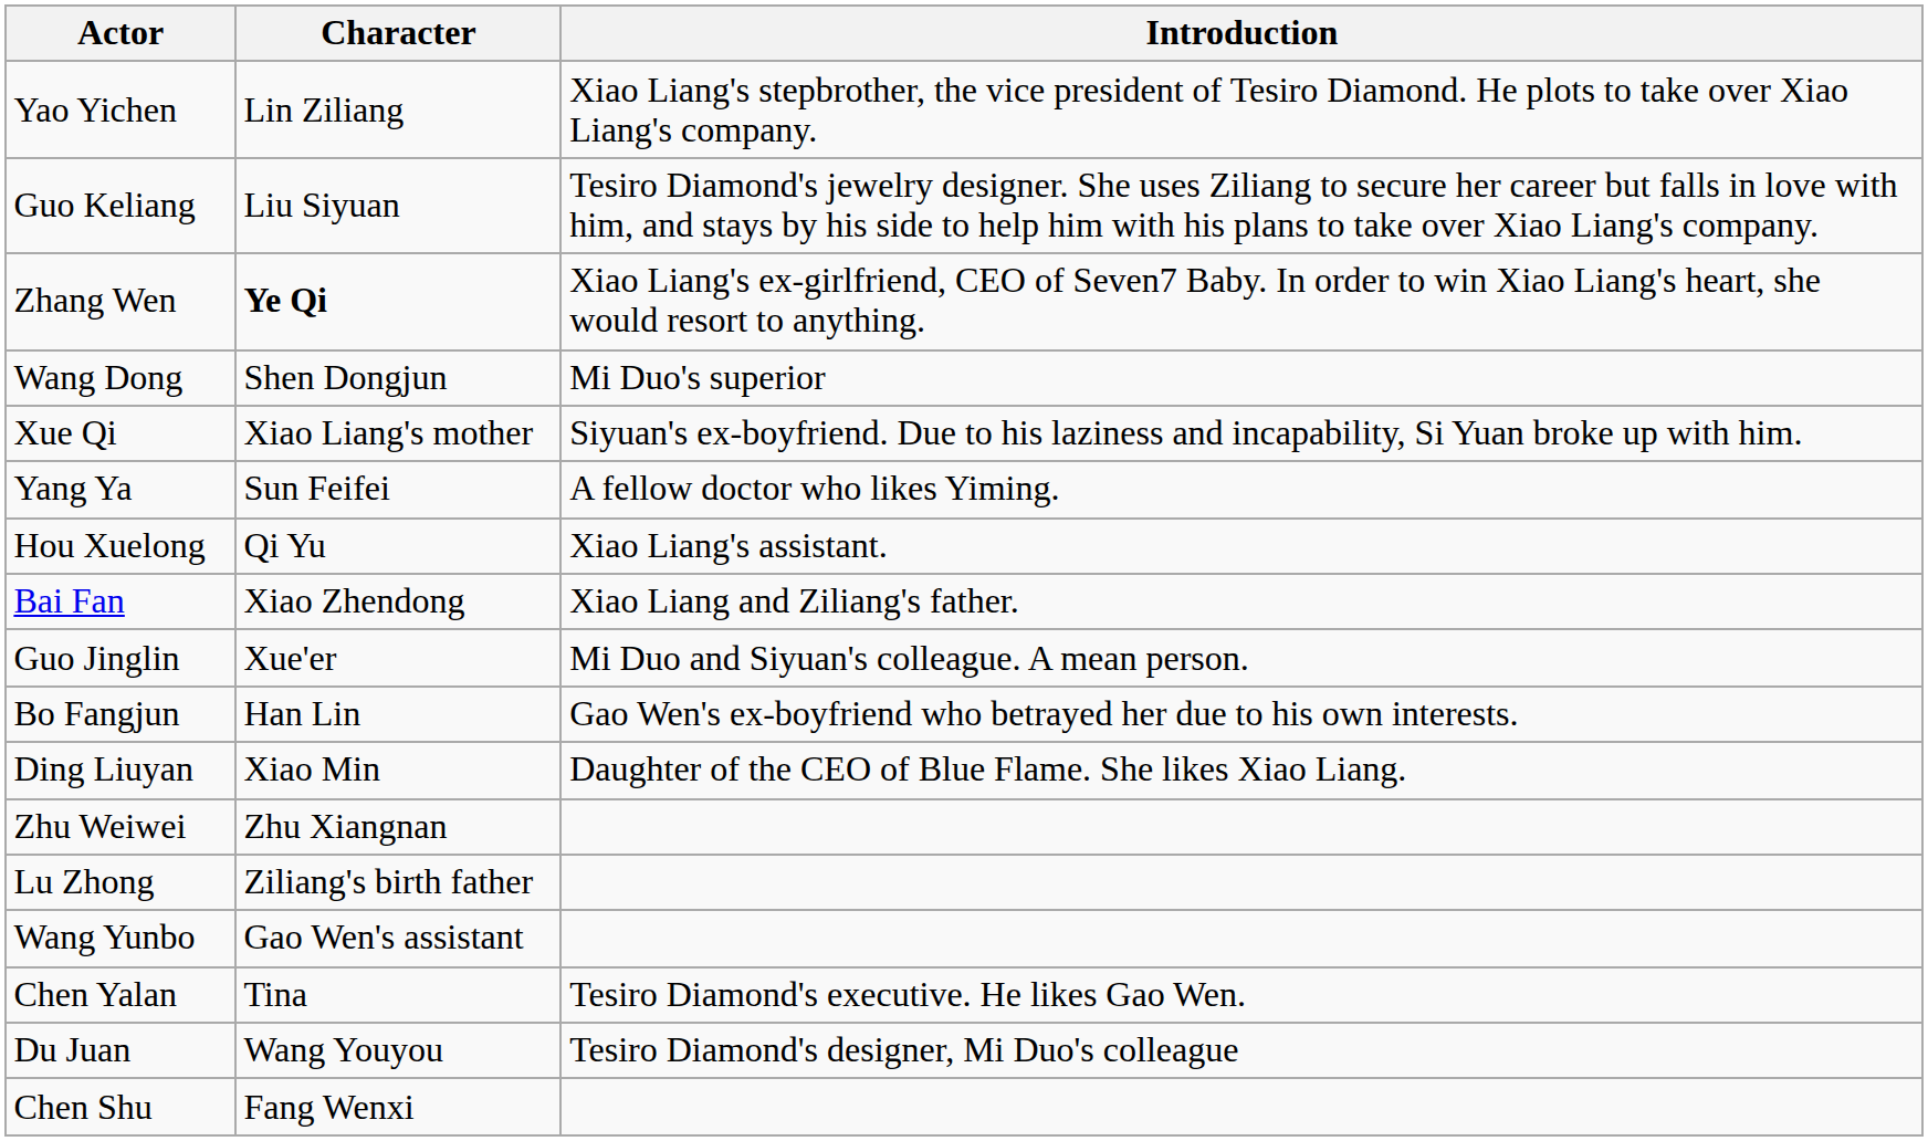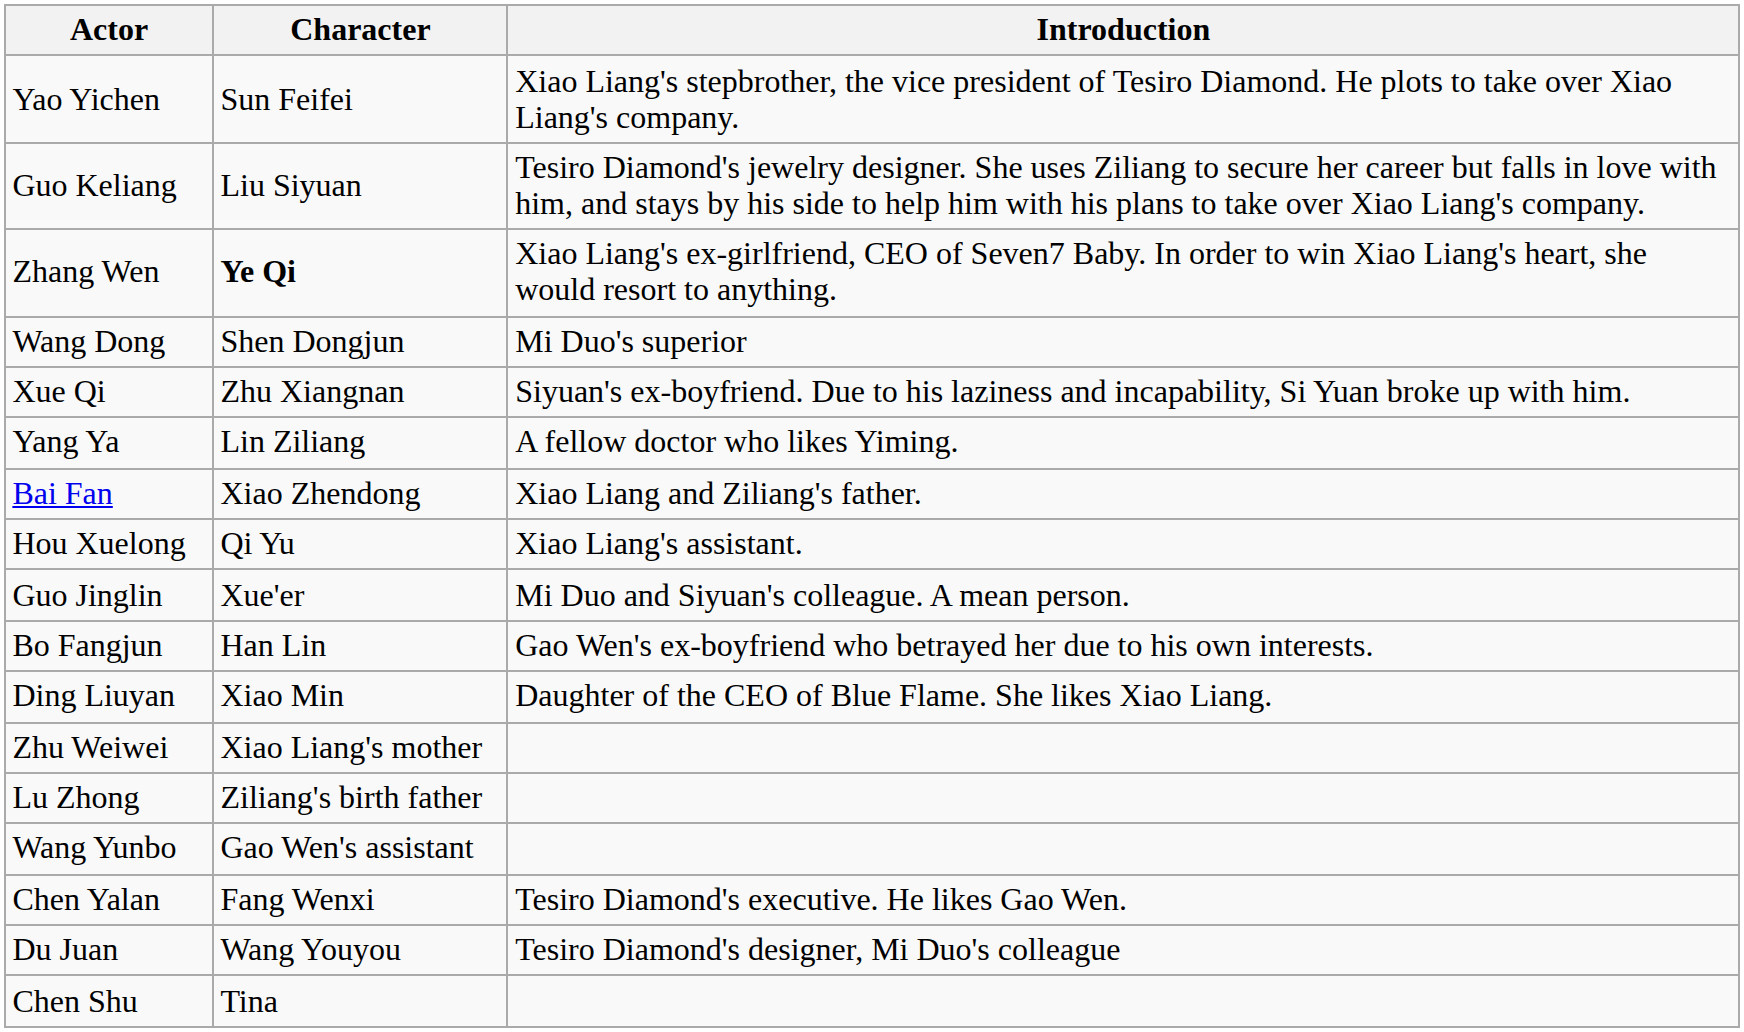 <table class="wikitable">
 <tr>
 <th style="width:12%">Actor</th>
 <th style="width:17%">Character</th>
 <th>Introduction</th>
 </tr>
 <tr>
 <td>Yao Yichen</td>
-<td>Lin Ziliang</td>
+<td>Sun Feifei</td>
 <td>Xiao Liang's stepbrother, the vice president of Tesiro Diamond. He plots to take over Xiao Liang's company.</td>
 </tr>
 <tr>
 <td>Guo Keliang</td>
 <td>Liu Siyuan</td>
 <td>Tesiro Diamond's jewelry designer. She uses Ziliang to secure her career but falls in love with him, and stays by his side to help him with his plans to take over Xiao Liang's company.</td>
 </tr>
 <tr>
 <td>Zhang Wen</td>
 <td><strong>Ye Qi</strong></td>
 <td>Xiao Liang's ex-girlfriend, CEO of Seven7 Baby. In order to win Xiao Liang's heart, she would resort to anything.</td>
 </tr>
 <tr>
 <td>Wang Dong</td>
 <td>Shen Dongjun</td>
 <td>Mi Duo's superior</td>
 </tr>
 <tr>
 <td>Xue Qi</td>
-<td>Xiao Liang's mother</td>
+<td>Zhu Xiangnan</td>
 <td>Siyuan's ex-boyfriend. Due to his laziness and incapability, Si Yuan broke up with him.</td>
 </tr>
 <tr>
 <td>Yang Ya</td>
-<td>Sun Feifei</td>
+<td>Lin Ziliang</td>
 <td>A fellow doctor who likes Yiming.</td>
+</tr>
+<tr>
+<td><a href='#'>Bai Fan</a></td>
+<td>Xiao Zhendong</td>
+<td>Xiao Liang and Ziliang's father.</td>
 </tr>
 <tr>
 <td>Hou Xuelong</td>
 <td>Qi Yu</td>
 <td>Xiao Liang's assistant.</td>
-</tr>
-<tr>
-<td><a href='#'>Bai Fan</a></td>
-<td>Xiao Zhendong</td>
-<td>Xiao Liang and Ziliang's father.</td>
 </tr>
 <tr>
 <td>Guo Jinglin</td>
 <td>Xue'er</td>
 <td>Mi Duo and Siyuan's colleague. A mean person.</td>
 </tr>
 <tr>
 <td>Bo Fangjun</td>
 <td>Han Lin</td>
 <td>Gao Wen's ex-boyfriend who betrayed her due to his own interests.</td>
 </tr>
 <tr>
 <td>Ding Liuyan</td>
 <td>Xiao Min</td>
 <td>Daughter of the CEO of Blue Flame. She likes Xiao Liang.</td>
 </tr>
 <tr>
 <td>Zhu Weiwei</td>
-<td>Zhu Xiangnan</td>
+<td>Xiao Liang's mother</td>
 <td></td>
 </tr>
 <tr>
 <td>Lu Zhong</td>
 <td>Ziliang's birth father</td>
 <td></td>
 </tr>
 <tr>
 <td>Wang Yunbo</td>
 <td>Gao Wen's assistant</td>
 <td></td>
 </tr>
 <tr>
 <td>Chen Yalan</td>
-<td>Tina</td>
+<td>Fang Wenxi</td>
 <td>Tesiro Diamond's executive. He likes Gao Wen.</td>
 </tr>
 <tr>
 <td>Du Juan</td>
 <td>Wang Youyou</td>
 <td>Tesiro Diamond's designer, Mi Duo's colleague</td>
 </tr>
 <tr>
 <td>Chen Shu</td>
-<td>Fang Wenxi</td>
+<td>Tina</td>
 <td></td>
 </tr>
 <tr>
 </tr>
 </table>
